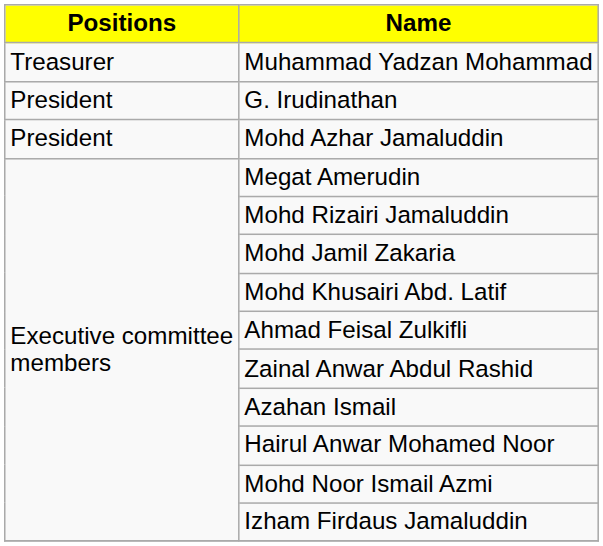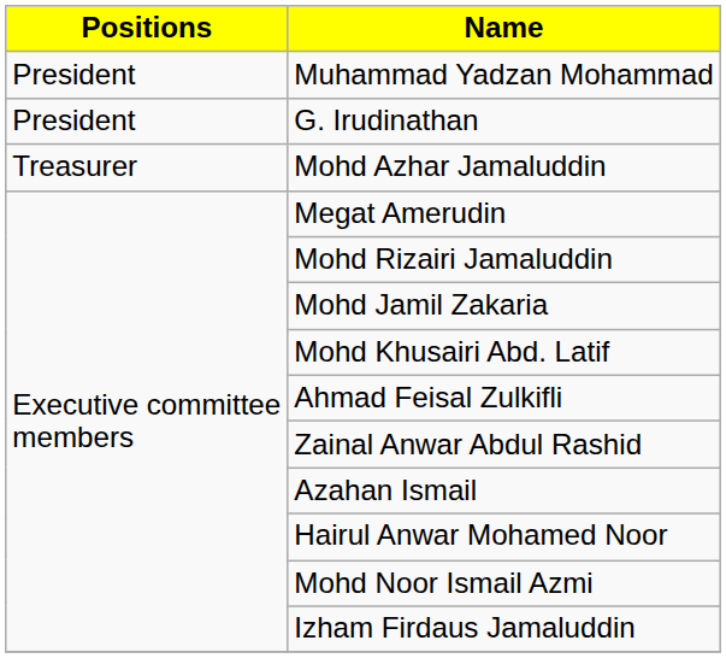 <table class="wikitable">
 <tr>
 <th style="background:Yellow; color:Black;">Positions</th>
 <th style="background:Yellow; color:Black;">Name</th>
 </tr>
 <tr>
-<td>Treasurer</td>
+<td>President</td>
 <td> Muhammad Yadzan Mohammad</td>
 </tr>
 <tr>
 <td>President</td>
 <td> G. Irudinathan</td>
 </tr>
 <tr>
-<td>President</td>
+<td>Treasurer</td>
 <td> Mohd Azhar Jamaluddin</td>
 </tr>
 <tr>
 <td rowspan=10>Executive committee <br>members</td>
 <td> Megat Amerudin</td>
 </tr>
 <tr>
 <td> Mohd Rizairi Jamaluddin</td>
 </tr>
 <tr>
 <td>  Mohd Jamil Zakaria</td>
 </tr>
 <tr>
 <td> Mohd Khusairi Abd. Latif</td>
 </tr>
 <tr>
 <td> Ahmad Feisal Zulkifli</td>
 </tr>
 <tr>
 <td> Zainal Anwar Abdul Rashid</td>
 </tr>
 <tr>
 <td> Azahan Ismail</td>
 </tr>
 <tr>
 <td> Hairul Anwar Mohamed Noor</td>
 </tr>
 <tr>
 <td> Mohd Noor Ismail Azmi</td>
 </tr>
 <tr>
 <td> Izham Firdaus Jamaluddin</td>
 </tr>
 <tr>
 </tr>
 </table>
